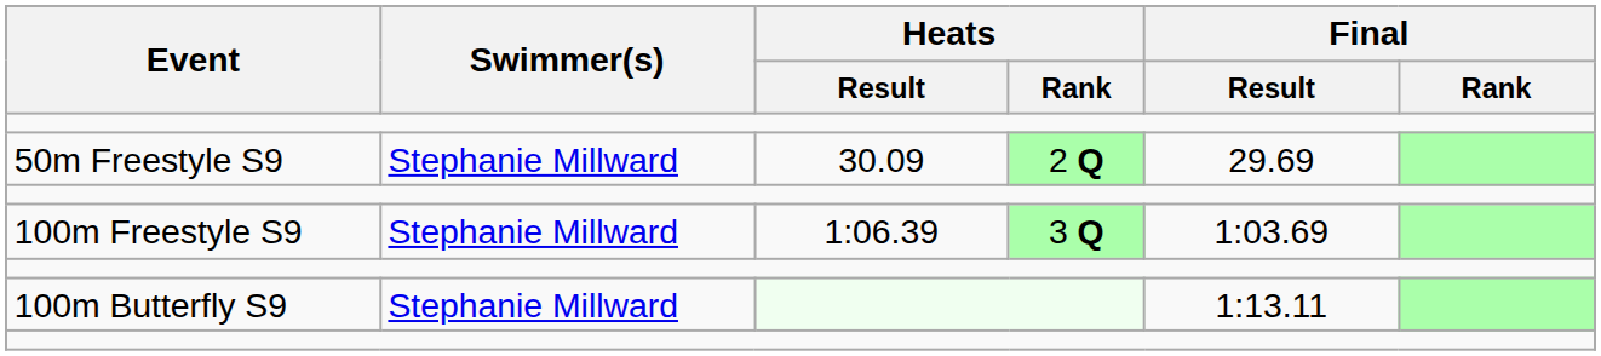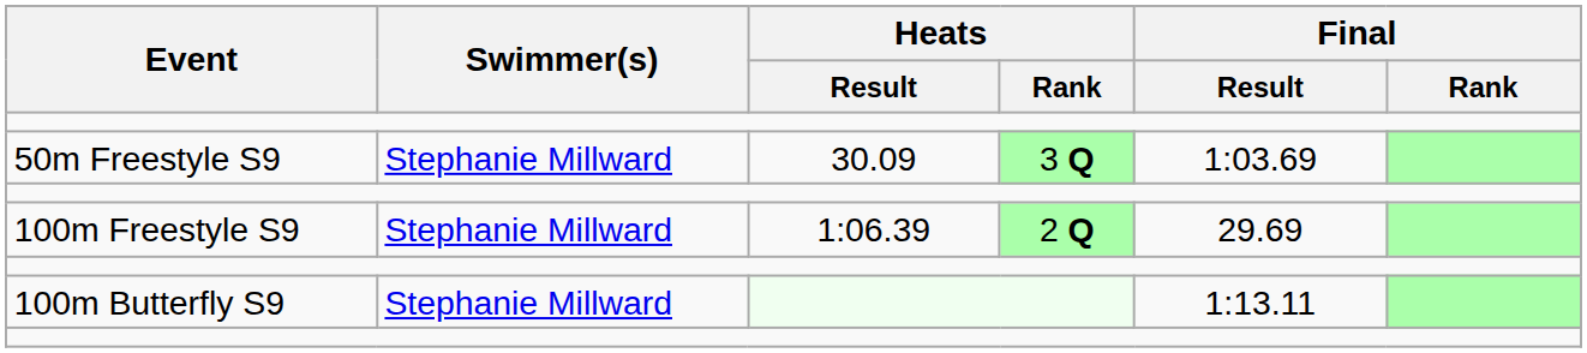 <table class=wikitable style="font-size:90%">
 <tr>
 <th rowspan="2" style="width:150px;">Event</th>
 <th rowspan="2" style="width:150px;">Swimmer(s)</th>
 <th colspan="2" style="width:150px;">Heats</th>
 <th colspan="2" style="width:175px;">Final</th>
 </tr>
 <tr>
 <th style="line-height:1em; width:100px;"><small>Result</small></th>
 <th style="line-height:1em; width:50px;"><small>Rank</small></th>
 <th style="line-height:1em; width:100px;"><small>Result</small></th>
 <th style="line-height:1em; width:75px;"><small>Rank</small></th>
 </tr>
 <tr>
 <td colspan="8" style="height:1px;;"></td>
 </tr>
 <tr>
 <td>50m Freestyle S9</td>
 <td><a href='#'>Stephanie Millward</a></td>
 <td style="text-align:center;">30.09</td>
-<td style="text-align:center; background:#afa;">2 <strong>Q</strong></td>
-<td style="text-align:center;">29.69</td>
+<td style="text-align:center; background:#afa;">3 <strong>Q</strong></td>
+<td style="text-align:center;">1:03.69</td>
 <td style="text-align:center; background:#afa;"></td>
 </tr>
 <tr>
 <td colspan="8" style="height:1px;;"></td>
 </tr>
 <tr>
 <td>100m Freestyle S9</td>
 <td><a href='#'>Stephanie Millward</a></td>
 <td style="text-align:center;">1:06.39</td>
-<td style="text-align:center; background:#afa;">3 <strong>Q</strong></td>
-<td style="text-align:center;">1:03.69</td>
+<td style="text-align:center; background:#afa;">2 <strong>Q</strong></td>
+<td style="text-align:center;">29.69</td>
 <td style="text-align:center; background:#afa;"></td>
 </tr>
 <tr>
 <td colspan="8" style="height:1px;;"></td>
 </tr>
 <tr>
 <td>100m Butterfly S9</td>
 <td><a href='#'>Stephanie Millward</a></td>
 <td colspan="2" style="background:honeydew;"></td>
 <td style="text-align:center;">1:13.11</td>
 <td style="text-align:center; background:#afa;"></td>
 </tr>
 <tr>
 <td colspan="8" style="height:1px;;"></td>
 </tr>
 </table>
